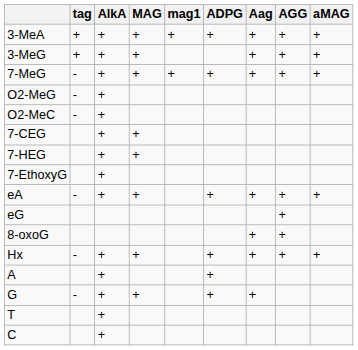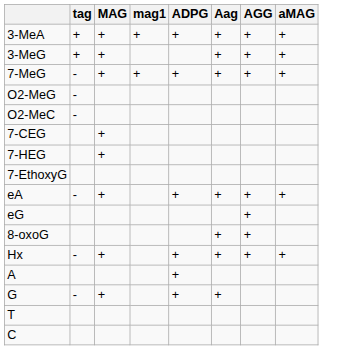 <table class="wikitable">
 <tr>
 <th></th>
 <th>tag</th>
-<th>AlkA</th>
 <th>MAG</th>
 <th>mag1</th>
 <th>ADPG</th>
 <th>Aag</th>
 <th>AGG</th>
 <th>aMAG</th>
 </tr>
 <tr>
 <td>3-MeA</td>
 <td>+</td>
 <td>+</td>
 <td>+</td>
 <td>+</td>
 <td>+</td>
 <td>+</td>
 <td>+</td>
-<td>+</td>
 </tr>
 <tr>
 <td>3-MeG</td>
-<td>+</td>
 <td>+</td>
 <td>+</td>
 <td></td>
 <td></td>
 <td>+</td>
 <td>+</td>
 <td>+</td>
 </tr>
 <tr>
 <td>7-MeG</td>
 <td>-</td>
 <td>+</td>
 <td>+</td>
 <td>+</td>
 <td>+</td>
 <td>+</td>
 <td>+</td>
-<td>+</td>
 </tr>
 <tr>
 <td>O2-MeG</td>
 <td>-</td>
-<td>+</td>
 <td></td>
 <td></td>
 <td></td>
 <td></td>
 <td></td>
 <td></td>
 </tr>
 <tr>
 <td>O2-MeC</td>
 <td>-</td>
-<td>+</td>
 <td></td>
 <td></td>
 <td></td>
 <td></td>
 <td></td>
 <td></td>
 </tr>
 <tr>
 <td>7-CEG</td>
 <td></td>
 <td>+</td>
-<td>+</td>
 <td></td>
 <td></td>
 <td></td>
 <td></td>
 <td></td>
 </tr>
 <tr>
 <td>7-HEG</td>
 <td></td>
 <td>+</td>
-<td>+</td>
 <td></td>
 <td></td>
 <td></td>
 <td></td>
 <td></td>
 </tr>
 <tr>
 <td>7-EthoxyG</td>
 <td></td>
-<td>+</td>
 <td></td>
 <td></td>
 <td></td>
 <td></td>
 <td></td>
 <td></td>
 </tr>
 <tr>
 <td>eA</td>
 <td>-</td>
-<td>+</td>
 <td>+</td>
 <td></td>
 <td>+</td>
 <td>+</td>
 <td>+</td>
 <td>+</td>
 </tr>
 <tr>
 <td>eG</td>
 <td></td>
 <td></td>
 <td></td>
 <td></td>
 <td></td>
-<td></td>
 <td>+</td>
 <td></td>
 </tr>
 <tr>
 <td>8-oxoG</td>
-<td></td>
 <td></td>
 <td></td>
 <td></td>
 <td></td>
 <td>+</td>
 <td>+</td>
 <td></td>
 </tr>
 <tr>
 <td>Hx</td>
 <td>-</td>
 <td>+</td>
-<td>+</td>
 <td></td>
 <td>+</td>
 <td>+</td>
 <td>+</td>
 <td>+</td>
 </tr>
 <tr>
 <td>A</td>
 <td></td>
-<td>+</td>
 <td></td>
 <td></td>
 <td>+</td>
 <td></td>
 <td></td>
 <td></td>
 </tr>
 <tr>
 <td>G</td>
 <td>-</td>
 <td>+</td>
-<td>+</td>
 <td></td>
 <td>+</td>
 <td>+</td>
 <td></td>
 <td></td>
 </tr>
 <tr>
 <td>T</td>
 <td></td>
-<td>+</td>
 <td></td>
 <td></td>
 <td></td>
 <td></td>
 <td></td>
 <td></td>
 </tr>
 <tr>
 <td>C</td>
 <td></td>
-<td>+</td>
 <td></td>
 <td></td>
 <td></td>
 <td></td>
 <td></td>
 <td></td>
 </tr>
 </table>
